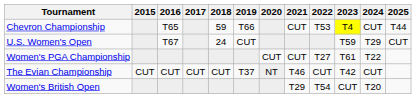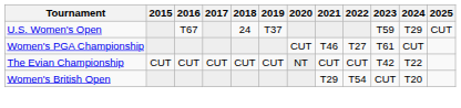 <table class="wikitable" style="font-size:95%;text-align:center;">
 <tr>
 <th>Tournament</th>
 <th>2015</th>
 <th>2016</th>
 <th>2017</th>
 <th>2018</th>
 <th>2019</th>
 <th>2020</th>
 <th>2021</th>
 <th>2022</th>
 <th>2023</th>
 <th>2024</th>
 <th>2025</th>
 </tr>
 <tr>
-<td align=left><a href='#'>Chevron Championship</a></td>
-<td style="background:#eeeeee;"></td>
-<td>T65</td>
-<td style="background:#eeeeee;"></td>
-<td>59</td>
-<td>T66</td>
-<td style="background:#eeeeee;"></td>
-<td>CUT</td>
-<td>T53</td>
-<td style="background:yellow;">T4</td>
-<td>CUT</td>
-<td>T44</td>
-</tr>
-<tr>
 <td align=left><a href='#'>U.S. Women's Open</a></td>
 <td style="background:#eeeeee;"></td>
 <td>T67</td>
 <td style="background:#eeeeee;"></td>
 <td>24</td>
-<td>CUT</td>
+<td>T37</td>
 <td style="background:#eeeeee;"></td>
 <td style="background:#eeeeee;"></td>
 <td style="background:#eeeeee;"></td>
 <td>T59</td>
 <td>T29</td>
 <td>CUT</td>
 </tr>
 <tr>
 <td align=left><a href='#'>Women's PGA Championship</a></td>
 <td style="background:#eeeeee;"></td>
 <td style="background:#eeeeee;"></td>
 <td style="background:#eeeeee;"></td>
 <td style="background:#eeeeee;"></td>
 <td style="background:#eeeeee;"></td>
 <td>CUT</td>
-<td>CUT</td>
+<td>T46</td>
 <td>T27</td>
 <td>T61</td>
-<td>T22</td>
+<td>CUT</td>
 <td></td>
 </tr>
 <tr>
 <td align=left><a href='#'>The Evian Championship</a></td>
 <td>CUT</td>
 <td>CUT</td>
 <td>CUT</td>
 <td>CUT</td>
-<td>T37</td>
+<td>CUT</td>
 <td style="background:#eeeeee;">NT</td>
-<td>T46</td>
+<td>CUT</td>
 <td>CUT</td>
 <td>T42</td>
-<td>CUT</td>
+<td>T22</td>
 <td></td>
 </tr>
 <tr>
 <td align=left><a href='#'>Women's British Open</a></td>
 <td style="background:#eeeeee;"></td>
 <td style="background:#eeeeee;"></td>
 <td style="background:#eeeeee;"></td>
 <td style="background:#eeeeee;"></td>
 <td style="background:#eeeeee;"></td>
 <td style="background:#eeeeee;"></td>
 <td>T29</td>
 <td>T54</td>
 <td>CUT</td>
 <td>T20</td>
 <td></td>
 </tr>
 </table>
